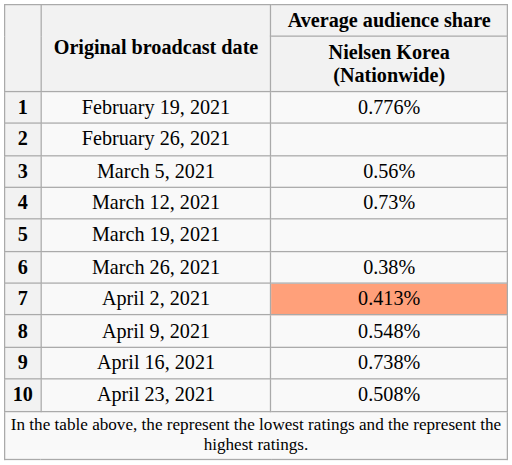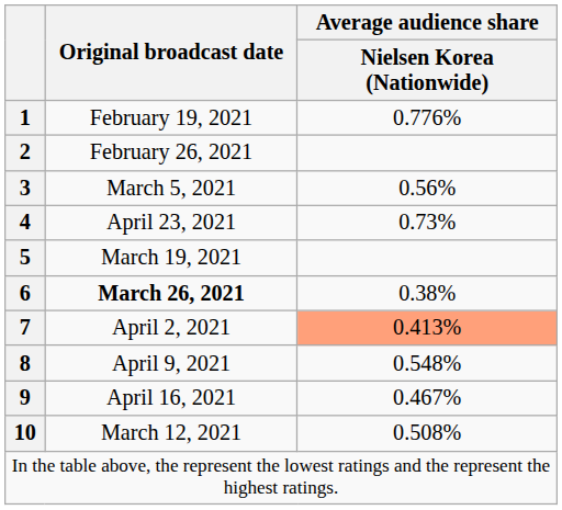 <table class="wikitable" style="width:400px; text-align:center">
 <tr>
 <th scope="col" rowspan="2"></th>
 <th scope="col" rowspan="2">Original broadcast date</th>
 <th scope="col">Average audience share</th>
 </tr>
 <tr>
 <th scope="col">Nielsen Korea<br>(Nationwide)</th>
 </tr>
 <tr>
 <th scope="col">1</th>
 <td>February 19, 2021</td>
 <td>0.776% </td>
 </tr>
 <tr>
 <th scope="col">2</th>
 <td>February 26, 2021</td>
 <td> </td>
 </tr>
 <tr>
 <th scope="col">3</th>
 <td>March 5, 2021</td>
 <td>0.56% </td>
 </tr>
 <tr>
 <th scope="col">4</th>
-<td>March 12, 2021</td>
+<td>April 23, 2021</td>
 <td>0.73% </td>
 </tr>
 <tr>
 <th scope="col">5</th>
 <td>March 19, 2021</td>
 <td> </td>
 </tr>
 <tr>
 <th scope="col">6</th>
-<td>March 26, 2021</td>
+<td><strong>March 26, 2021</strong></td>
 <td>0.38% </td>
 </tr>
 <tr>
 <th scope="col">7</th>
 <td>April 2, 2021</td>
 <td style="background: lightsalmon;">0.413% </td>
 </tr>
 <tr>
 <th scope="col">8</th>
 <td>April 9, 2021</td>
 <td>0.548% </td>
 </tr>
 <tr>
 <th scope="col">9</th>
 <td>April 16, 2021</td>
-<td>0.738% </td>
+<td>0.467% </td>
 </tr>
 <tr>
 <th scope="col">10</th>
-<td>April 23, 2021</td>
+<td>March 12, 2021</td>
 <td>0.508% </td>
 </tr>
 <tr>
 <td colspan="3" style="font-size:85%">In the table above, the <strong></strong> represent the lowest ratings and the <strong></strong> represent the highest ratings.</td>
 </tr>
 </table>
